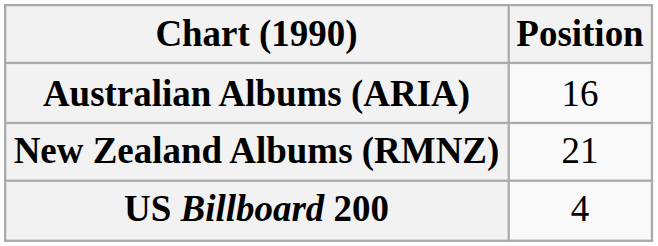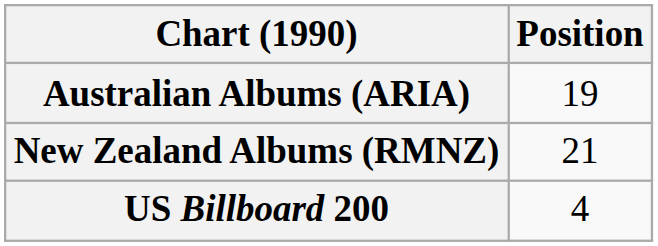 <table class="wikitable sortable plainrowheaders" style="text-align:center">
 <tr>
 <th scope="col">Chart (1990)</th>
 <th scope="col">Position</th>
 </tr>
 <tr>
 <th scope="row">Australian Albums (ARIA)</th>
-<td>16</td>
+<td>19</td>
 </tr>
 <tr>
 <th scope="row">New Zealand Albums (RMNZ)</th>
 <td>21</td>
 </tr>
 <tr>
 <th scope="row">US <em>Billboard</em> 200</th>
 <td>4</td>
 </tr>
 </table>
